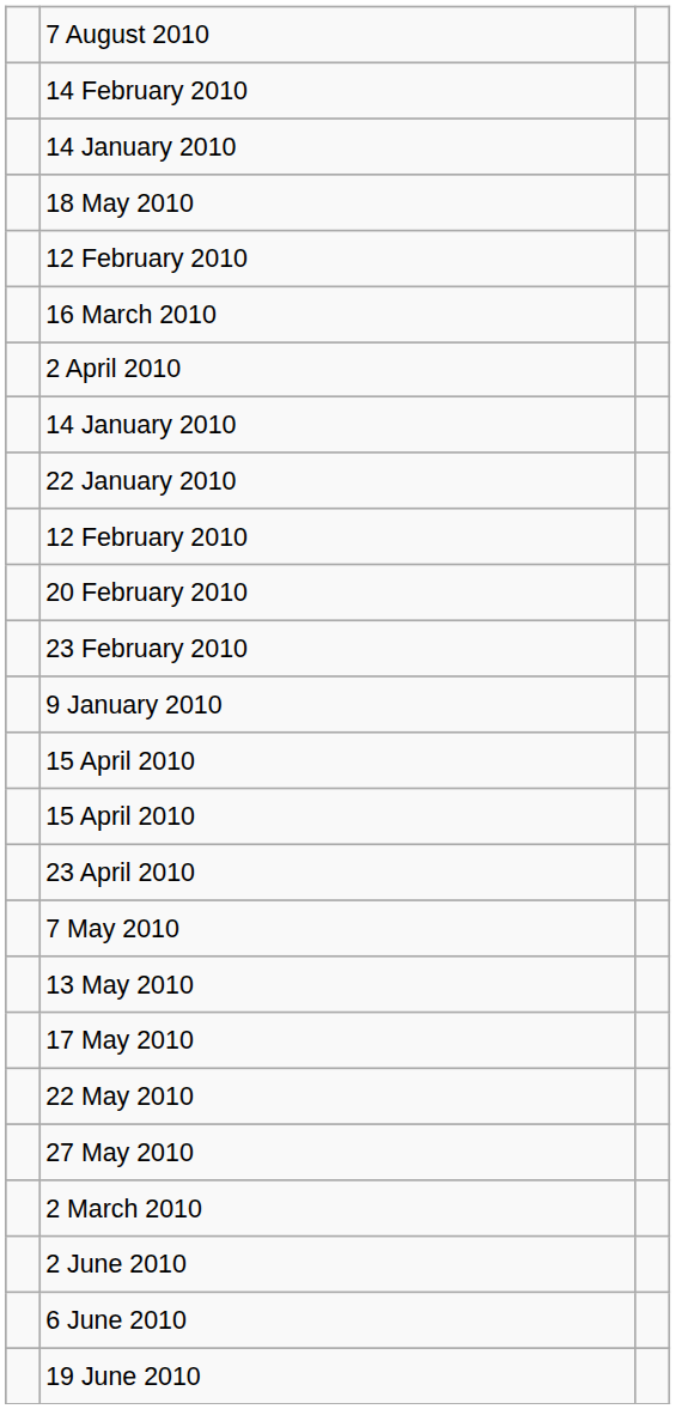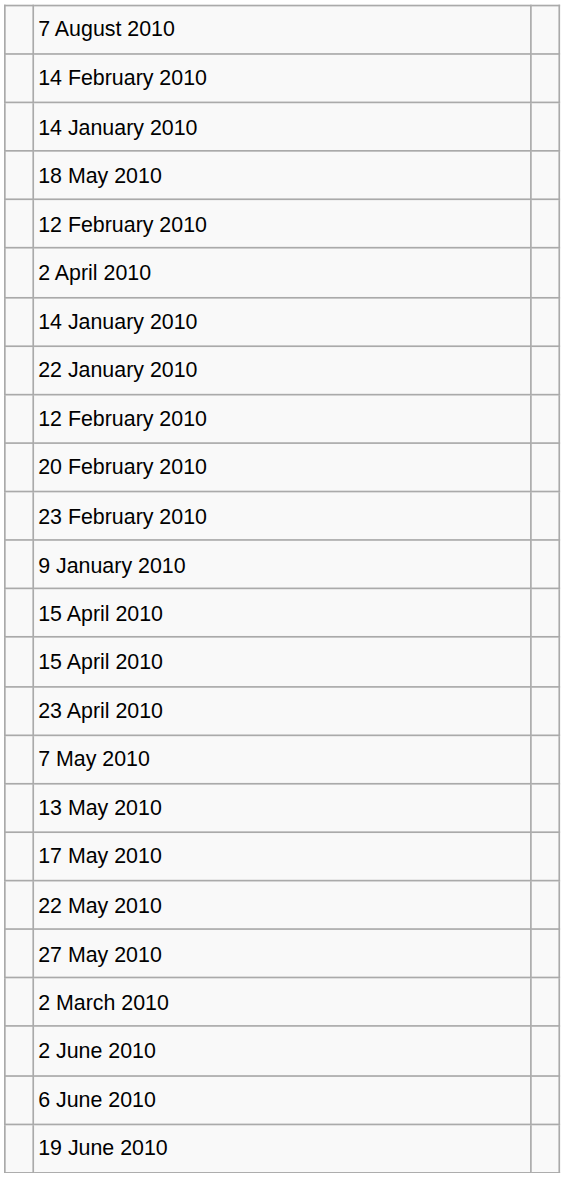 <table class="wikitable" style="font-size: 80%; float: left; width: 26em; margin-right: 1em; height: 700px">
 <tr>
 <td></td>
 <td>7 August 2010</td>
 <td></td>
 </tr>
 <tr>
 <td></td>
 <td>14 February 2010</td>
 <td></td>
 </tr>
 <tr>
 <td></td>
 <td>14 January 2010</td>
 <td></td>
 </tr>
 <tr>
 <td></td>
 <td>18 May 2010</td>
 <td></td>
 </tr>
 <tr>
 <td></td>
 <td>12 February 2010</td>
-<td></td>
-</tr>
-<tr>
-<td></td>
-<td>16 March 2010</td>
 <td></td>
 </tr>
 <tr>
 <td></td>
 <td>2 April 2010</td>
 <td></td>
 </tr>
 <tr>
 <td></td>
 <td>14 January 2010</td>
 <td></td>
 </tr>
 <tr>
 <td></td>
 <td>22 January 2010</td>
 <td></td>
 </tr>
 <tr>
 <td></td>
 <td>12 February 2010</td>
 <td></td>
 </tr>
 <tr>
 <td></td>
 <td>20 February 2010</td>
 <td></td>
 </tr>
 <tr>
 <td></td>
 <td>23 February 2010</td>
 <td></td>
 </tr>
 <tr>
 <td></td>
 <td>9 January 2010</td>
 <td></td>
 </tr>
 <tr>
 <td></td>
 <td>15 April 2010</td>
 <td></td>
 </tr>
 <tr>
 <td></td>
 <td>15 April 2010</td>
 <td></td>
 </tr>
 <tr>
 <td></td>
 <td>23 April 2010</td>
 <td></td>
 </tr>
 <tr>
 <td></td>
 <td>7 May 2010</td>
 <td></td>
 </tr>
 <tr>
 <td></td>
 <td>13 May 2010</td>
 <td></td>
 </tr>
 <tr>
 <td></td>
 <td>17 May 2010</td>
 <td></td>
 </tr>
 <tr>
 <td></td>
 <td>22 May 2010</td>
 <td></td>
 </tr>
 <tr>
 <td></td>
 <td>27 May 2010</td>
 <td></td>
 </tr>
 <tr>
 <td></td>
 <td>2 March 2010</td>
 <td></td>
 </tr>
 <tr>
 <td></td>
 <td>2 June 2010</td>
 <td></td>
 </tr>
 <tr>
 <td></td>
 <td>6 June 2010</td>
 <td></td>
 </tr>
 <tr>
 <td></td>
 <td>19 June 2010</td>
 <td></td>
 </tr>
 </table>
